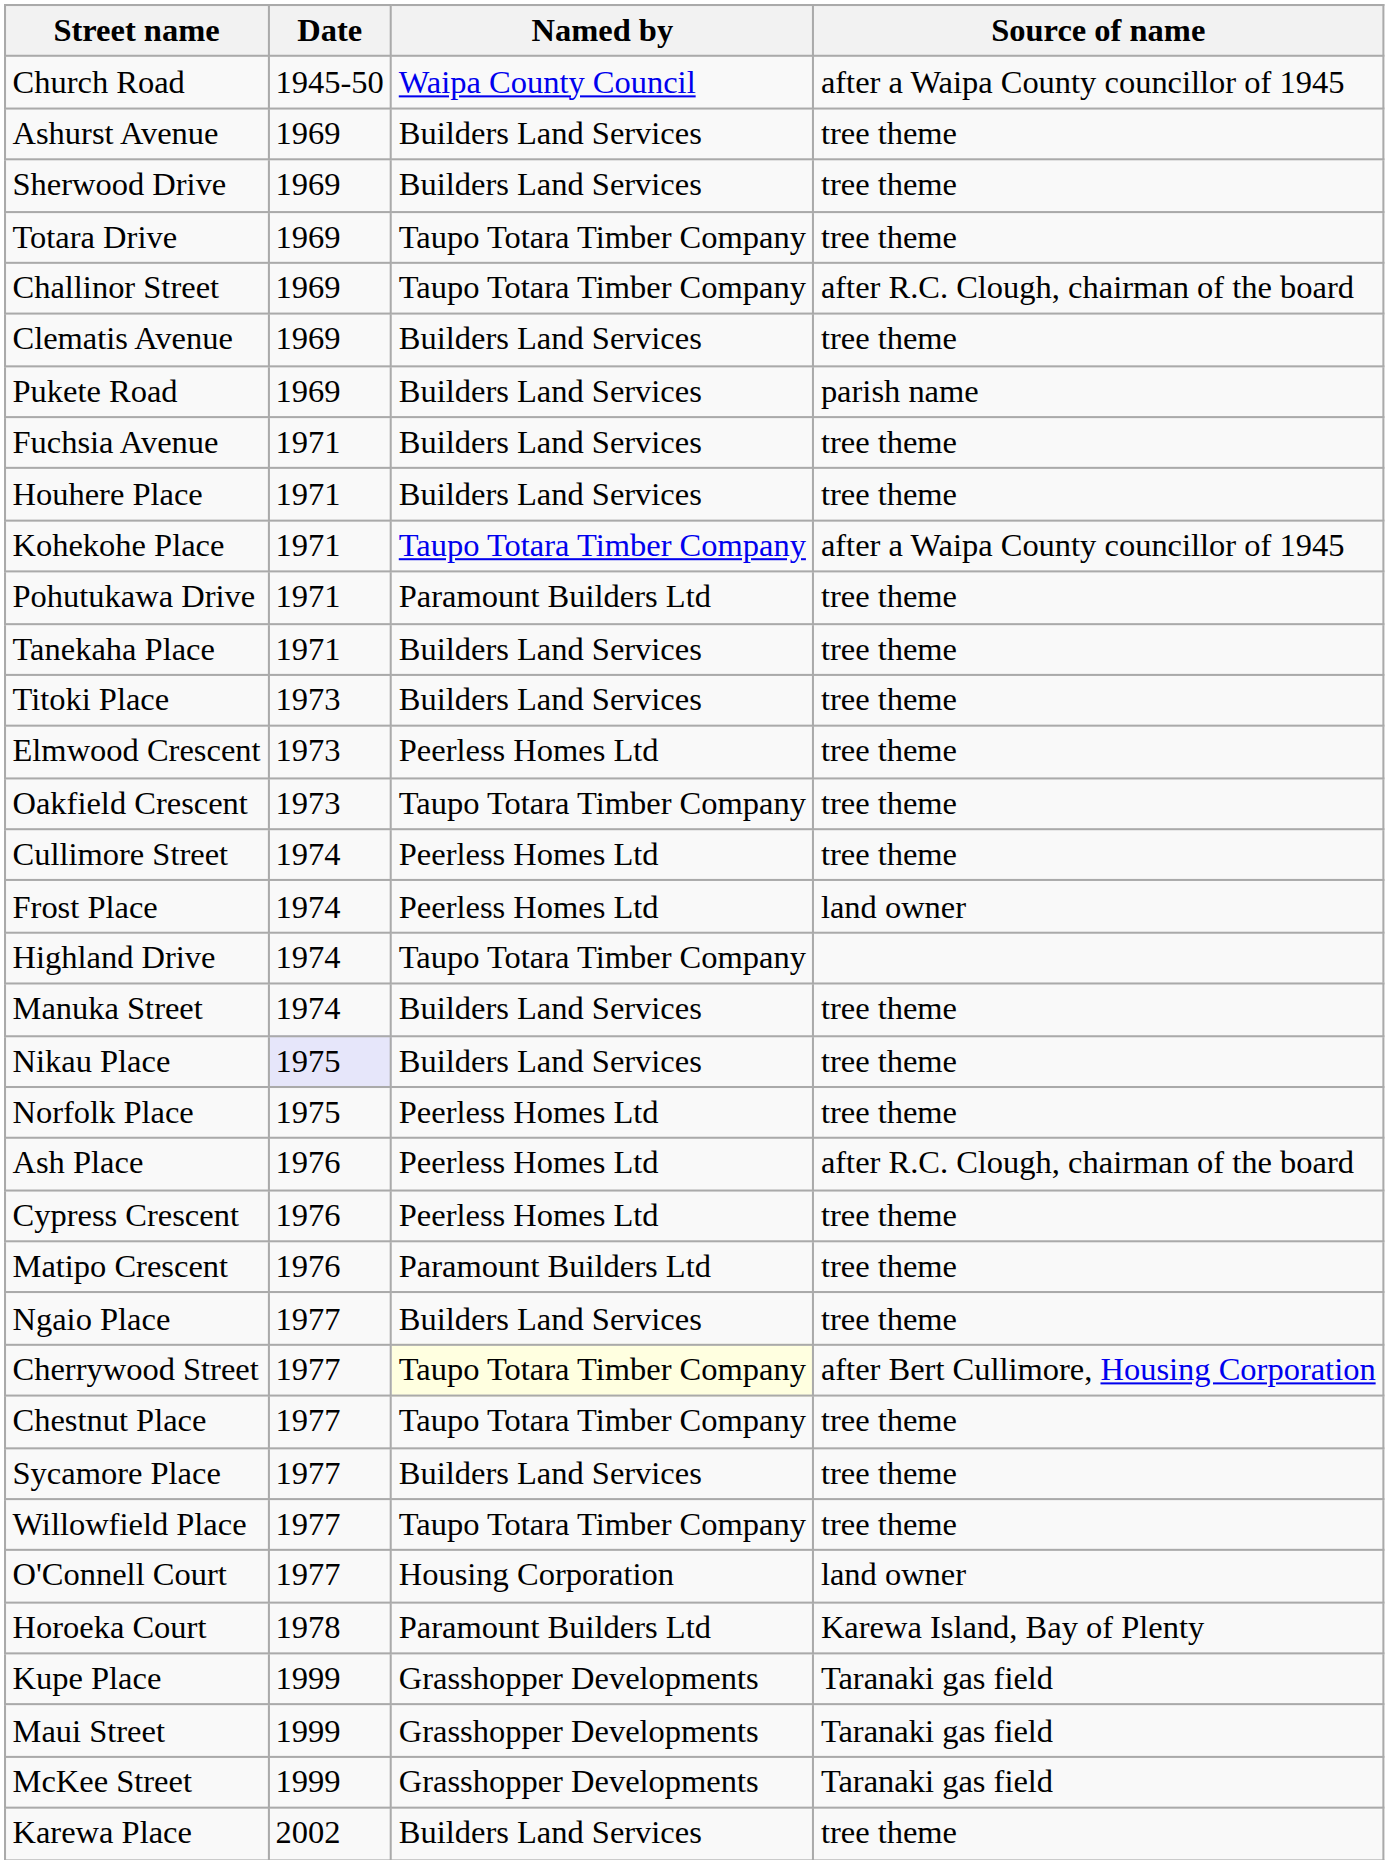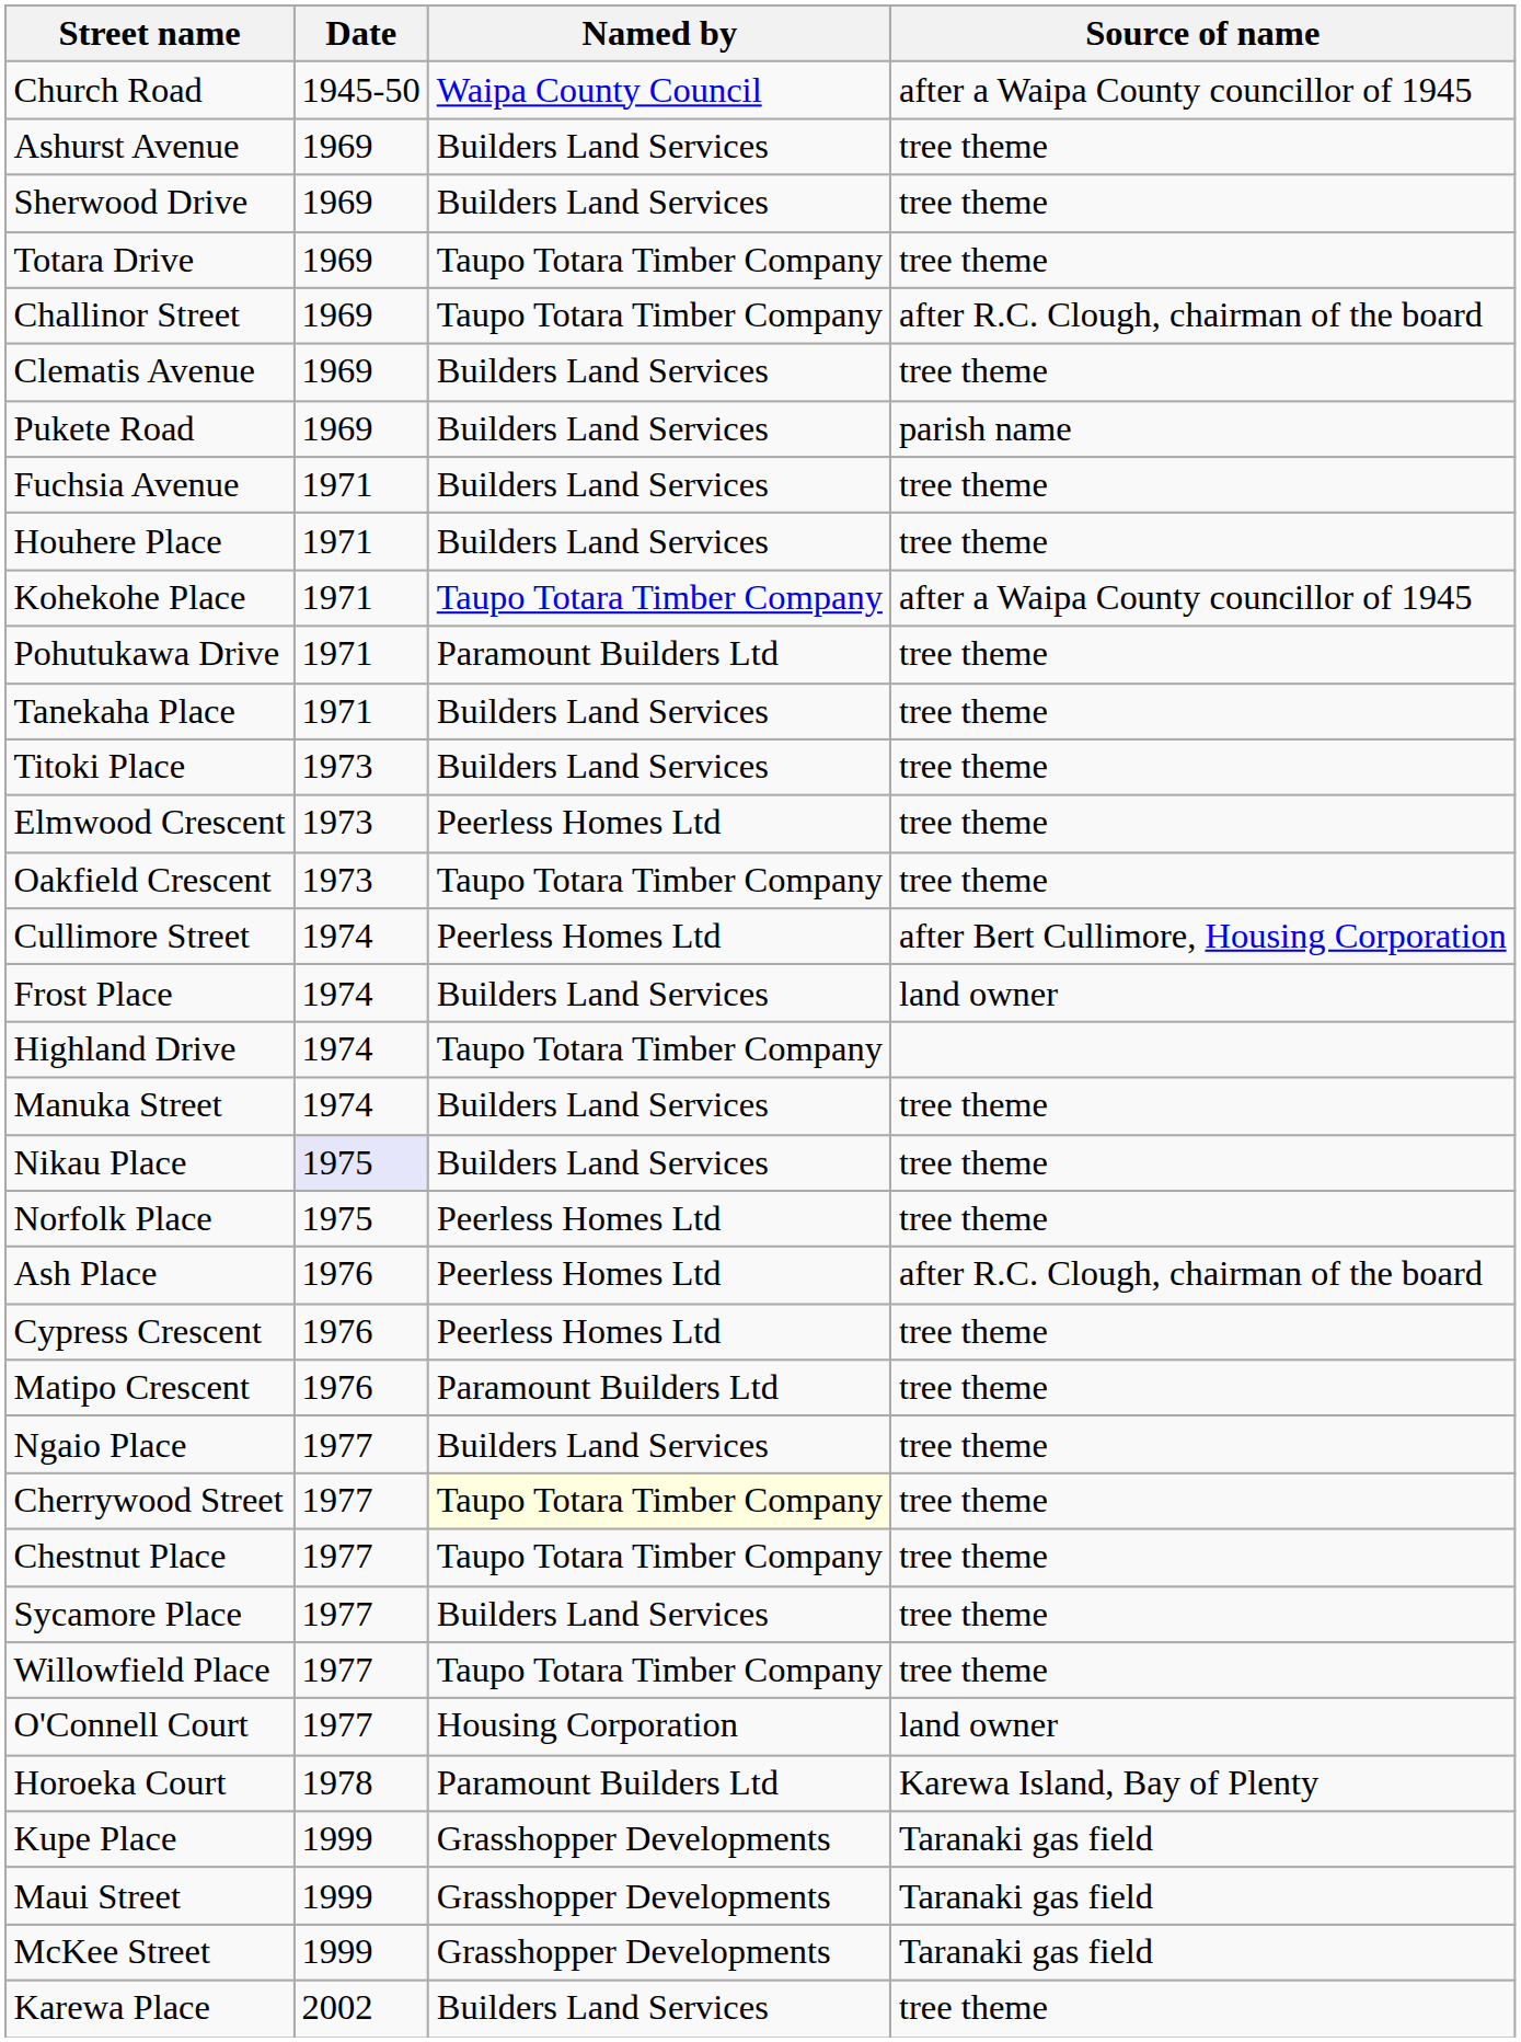 <table class="wikitable sortable mw-collapsible mw-collapsed">
 <tr>
 <th>Street name</th>
 <th>Date</th>
 <th>Named by</th>
 <th>Source of name</th>
 </tr>
 <tr>
 <td>Church Road</td>
 <td>1945-50</td>
 <td><a href='#'>Waipa County Council</a></td>
 <td>after a Waipa County councillor of 1945</td>
 </tr>
 <tr>
 <td>Ashurst Avenue</td>
 <td>1969</td>
 <td>Builders Land Services</td>
 <td>tree theme</td>
 </tr>
 <tr>
 <td>Sherwood Drive</td>
 <td>1969</td>
 <td>Builders Land Services</td>
 <td>tree theme</td>
 </tr>
 <tr>
 <td>Totara Drive</td>
 <td>1969</td>
 <td>Taupo Totara Timber Company</td>
 <td>tree theme</td>
 </tr>
 <tr>
 <td>Challinor Street</td>
 <td>1969</td>
 <td>Taupo Totara Timber Company</td>
 <td>after R.C. Clough, chairman of the board</td>
 </tr>
 <tr>
 <td>Clematis Avenue</td>
 <td>1969</td>
 <td>Builders Land Services</td>
 <td>tree theme</td>
 </tr>
 <tr>
 <td>Pukete Road</td>
 <td>1969</td>
 <td>Builders Land Services</td>
 <td>parish name</td>
 </tr>
 <tr>
 <td>Fuchsia Avenue</td>
 <td>1971</td>
 <td>Builders Land Services</td>
 <td>tree theme</td>
 </tr>
 <tr>
 <td>Houhere Place</td>
 <td>1971</td>
 <td>Builders Land Services</td>
 <td>tree theme</td>
 </tr>
 <tr>
 <td>Kohekohe Place</td>
 <td>1971</td>
 <td><a href='#'>Taupo Totara Timber Company</a></td>
 <td>after a Waipa County councillor of 1945</td>
 </tr>
 <tr>
 <td>Pohutukawa Drive</td>
 <td>1971</td>
 <td>Paramount Builders Ltd</td>
 <td>tree theme</td>
 </tr>
 <tr>
 <td>Tanekaha Place</td>
 <td>1971</td>
 <td>Builders Land Services</td>
 <td>tree theme</td>
 </tr>
 <tr>
 <td>Titoki Place</td>
 <td>1973</td>
 <td>Builders Land Services</td>
 <td>tree theme</td>
 </tr>
 <tr>
 <td>Elmwood Crescent</td>
 <td>1973</td>
 <td>Peerless Homes Ltd</td>
 <td>tree theme</td>
 </tr>
 <tr>
 <td>Oakfield Crescent</td>
 <td>1973</td>
 <td>Taupo Totara Timber Company</td>
 <td>tree theme</td>
 </tr>
 <tr>
 <td>Cullimore Street</td>
 <td>1974</td>
 <td>Peerless Homes Ltd</td>
-<td>tree theme</td>
+<td>after Bert Cullimore, <a href='#'>Housing Corporation</a></td>
 </tr>
 <tr>
 <td>Frost Place</td>
 <td>1974</td>
-<td>Peerless Homes Ltd</td>
+<td>Builders Land Services</td>
 <td>land owner</td>
 </tr>
 <tr>
 <td>Highland Drive</td>
 <td>1974</td>
 <td>Taupo Totara Timber Company</td>
 </tr>
 <tr>
 <td>Manuka Street</td>
 <td>1974</td>
 <td>Builders Land Services</td>
 <td>tree theme</td>
 </tr>
 <tr>
 <td>Nikau Place</td>
 <td style="background: lavender;">1975</td>
 <td>Builders Land Services</td>
 <td>tree theme</td>
 </tr>
 <tr>
 <td>Norfolk Place</td>
 <td>1975</td>
 <td>Peerless Homes Ltd</td>
 <td>tree theme</td>
 </tr>
 <tr>
 <td>Ash Place</td>
 <td>1976</td>
 <td>Peerless Homes Ltd</td>
 <td>after R.C. Clough, chairman of the board</td>
 </tr>
 <tr>
 <td>Cypress Crescent</td>
 <td>1976</td>
 <td>Peerless Homes Ltd</td>
 <td>tree theme</td>
 </tr>
 <tr>
 <td>Matipo Crescent</td>
 <td>1976</td>
 <td>Paramount Builders Ltd</td>
 <td>tree theme</td>
 </tr>
 <tr>
 <td>Ngaio Place</td>
 <td>1977</td>
 <td>Builders Land Services</td>
 <td>tree theme</td>
 </tr>
 <tr>
 <td>Cherrywood Street</td>
 <td>1977</td>
 <td style="background: lightyellow;">Taupo Totara Timber Company</td>
-<td>after Bert Cullimore, <a href='#'>Housing Corporation</a></td>
+<td>tree theme</td>
 </tr>
 <tr>
 <td>Chestnut Place</td>
 <td>1977</td>
 <td>Taupo Totara Timber Company</td>
 <td>tree theme</td>
 </tr>
 <tr>
 <td>Sycamore Place</td>
 <td>1977</td>
 <td>Builders Land Services</td>
 <td>tree theme</td>
 </tr>
 <tr>
 <td>Willowfield Place</td>
 <td>1977</td>
 <td>Taupo Totara Timber Company</td>
 <td>tree theme</td>
 </tr>
 <tr>
 <td>O'Connell Court</td>
 <td>1977</td>
 <td>Housing Corporation</td>
 <td>land owner</td>
 </tr>
 <tr>
 <td>Horoeka Court</td>
 <td>1978</td>
 <td>Paramount Builders Ltd</td>
 <td>Karewa Island, Bay of Plenty</td>
 </tr>
 <tr>
 <td>Kupe Place</td>
 <td>1999</td>
 <td>Grasshopper Developments</td>
 <td>Taranaki gas field</td>
 </tr>
 <tr>
 <td>Maui Street</td>
 <td>1999</td>
 <td>Grasshopper Developments</td>
 <td>Taranaki gas field</td>
 </tr>
 <tr>
 <td>McKee Street</td>
 <td>1999</td>
 <td>Grasshopper Developments</td>
 <td>Taranaki gas field</td>
 </tr>
 <tr>
 <td>Karewa Place</td>
 <td>2002</td>
 <td>Builders Land Services</td>
 <td>tree theme</td>
 </tr>
 </table>
